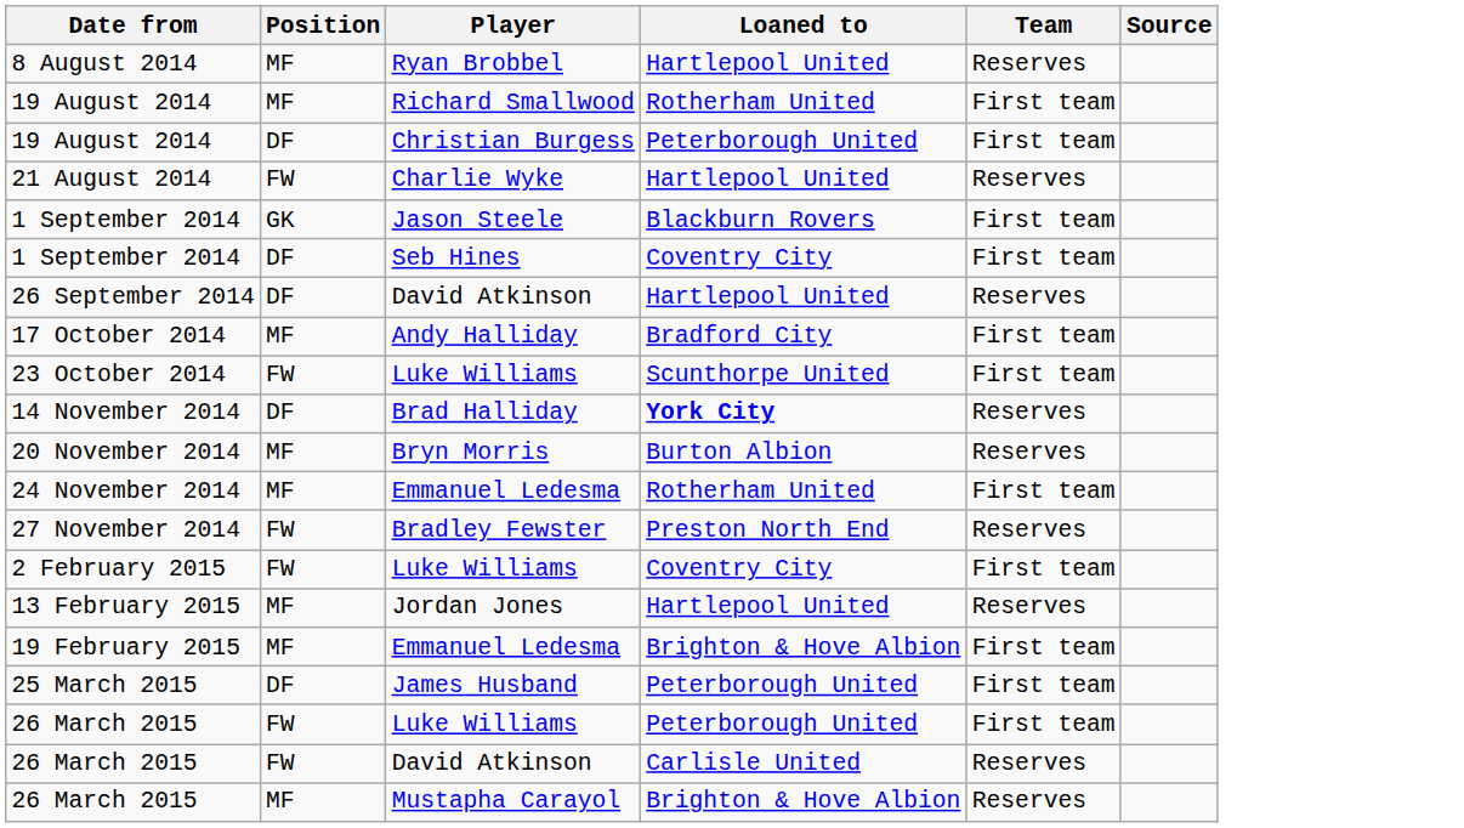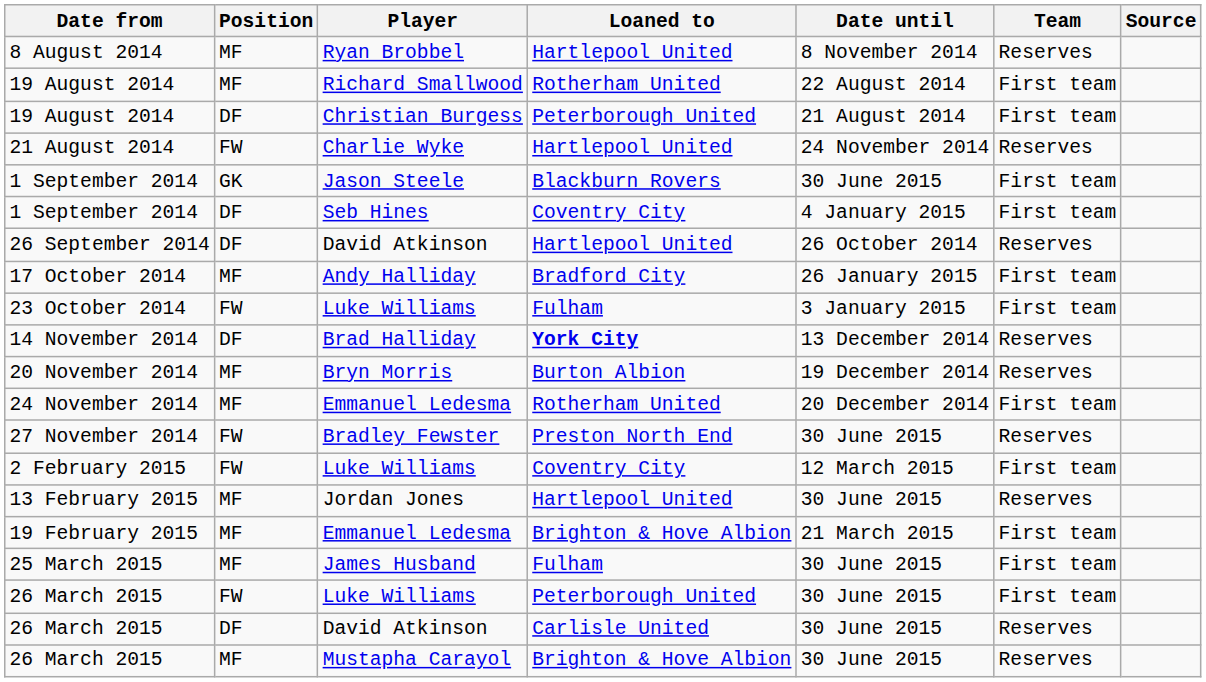 <table class="wikitable sortable">
 <tr>
 <th>Date from</th>
 <th>Position</th>
 <th>Player</th>
 <th>Loaned to</th>
+<th>Date until</th>
 <th>Team</th>
 <th>Source</th>
 </tr>
 <tr>
 <td>8 August 2014</td>
 <td>MF</td>
 <td> <a href='#'>Ryan Brobbel</a></td>
 <td> <a href='#'>Hartlepool United</a></td>
+<td>8 November 2014</td>
 <td>Reserves</td>
 <td></td>
 </tr>
 <tr>
 <td>19 August 2014</td>
 <td>MF</td>
 <td> <a href='#'>Richard Smallwood</a></td>
 <td> <a href='#'>Rotherham United</a></td>
+<td>22 August 2014</td>
 <td>First team</td>
 <td></td>
 </tr>
 <tr>
 <td>19 August 2014</td>
 <td>DF</td>
 <td> <a href='#'>Christian Burgess</a></td>
 <td> <a href='#'>Peterborough United</a></td>
+<td>21 August 2014</td>
 <td>First team</td>
 <td></td>
 </tr>
 <tr>
 <td>21 August 2014</td>
 <td>FW</td>
 <td> <a href='#'>Charlie Wyke</a></td>
 <td> <a href='#'>Hartlepool United</a></td>
+<td>24 November 2014</td>
 <td>Reserves</td>
 <td></td>
 </tr>
 <tr>
 <td>1 September 2014</td>
 <td>GK</td>
 <td> <a href='#'>Jason Steele</a></td>
 <td> <a href='#'>Blackburn Rovers</a></td>
+<td>30 June 2015</td>
 <td>First team</td>
 <td></td>
 </tr>
 <tr>
 <td>1 September 2014</td>
 <td>DF</td>
 <td> <a href='#'>Seb Hines</a></td>
 <td> <a href='#'>Coventry City</a></td>
+<td>4 January 2015</td>
 <td>First team</td>
 <td></td>
 </tr>
 <tr>
 <td>26 September 2014</td>
 <td>DF</td>
 <td> David Atkinson</td>
 <td> <a href='#'>Hartlepool United</a></td>
+<td>26 October 2014</td>
 <td>Reserves</td>
 <td></td>
 </tr>
 <tr>
 <td>17 October 2014</td>
 <td>MF</td>
 <td> <a href='#'>Andy Halliday</a></td>
 <td> <a href='#'>Bradford City</a></td>
+<td>26 January 2015</td>
 <td>First team</td>
 <td></td>
 </tr>
 <tr>
 <td>23 October 2014</td>
 <td>FW</td>
 <td> <a href='#'>Luke Williams</a></td>
-<td> <a href='#'>Scunthorpe United</a></td>
+<td> <a href='#'>Fulham</a></td>
+<td>3 January 2015</td>
 <td>First team</td>
 <td></td>
 </tr>
 <tr>
 <td>14 November 2014</td>
 <td>DF</td>
 <td> <a href='#'>Brad Halliday</a></td>
 <td><strong> <a href='#'>York City</a></strong></td>
+<td>13 December 2014</td>
 <td>Reserves</td>
 <td></td>
 </tr>
 <tr>
 <td>20 November 2014</td>
 <td>MF</td>
 <td> <a href='#'>Bryn Morris</a></td>
 <td> <a href='#'>Burton Albion</a></td>
+<td>19 December 2014</td>
 <td>Reserves</td>
 <td></td>
 </tr>
 <tr>
 <td>24 November 2014</td>
 <td>MF</td>
 <td> <a href='#'>Emmanuel Ledesma</a></td>
 <td> <a href='#'>Rotherham United</a></td>
+<td>20 December 2014</td>
 <td>First team</td>
 <td></td>
 </tr>
 <tr>
 <td>27 November 2014</td>
 <td>FW</td>
 <td> <a href='#'>Bradley Fewster</a></td>
 <td> <a href='#'>Preston North End</a></td>
+<td>30 June 2015</td>
 <td>Reserves</td>
 <td></td>
 </tr>
 <tr>
 <td>2 February 2015</td>
 <td>FW</td>
 <td> <a href='#'>Luke Williams</a></td>
 <td> <a href='#'>Coventry City</a></td>
+<td>12 March 2015</td>
 <td>First team</td>
 <td></td>
 </tr>
 <tr>
 <td>13 February 2015</td>
 <td>MF</td>
 <td> Jordan Jones</td>
 <td> <a href='#'>Hartlepool United</a></td>
+<td>30 June 2015</td>
 <td>Reserves</td>
 <td></td>
 </tr>
 <tr>
 <td>19 February 2015</td>
 <td>MF</td>
 <td> <a href='#'>Emmanuel Ledesma</a></td>
 <td> <a href='#'>Brighton & Hove Albion</a></td>
+<td>21 March 2015</td>
 <td>First team</td>
 <td></td>
 </tr>
 <tr>
 <td>25 March 2015</td>
-<td>DF</td>
+<td>MF</td>
 <td> <a href='#'>James Husband</a></td>
-<td> <a href='#'>Peterborough United</a></td>
+<td> <a href='#'>Fulham</a></td>
+<td>30 June 2015</td>
 <td>First team</td>
 <td></td>
 </tr>
 <tr>
 <td>26 March 2015</td>
 <td>FW</td>
 <td> <a href='#'>Luke Williams</a></td>
 <td> <a href='#'>Peterborough United</a></td>
+<td>30 June 2015</td>
 <td>First team</td>
 <td></td>
 </tr>
 <tr>
 <td>26 March 2015</td>
-<td>FW</td>
+<td>DF</td>
 <td> David Atkinson</td>
 <td> <a href='#'>Carlisle United</a></td>
+<td>30 June 2015</td>
 <td>Reserves</td>
 <td></td>
 </tr>
 <tr>
 <td>26 March 2015</td>
 <td>MF</td>
 <td> <a href='#'>Mustapha Carayol</a></td>
 <td> <a href='#'>Brighton & Hove Albion</a></td>
+<td>30 June 2015</td>
 <td>Reserves</td>
 <td></td>
 </tr>
 </table>
